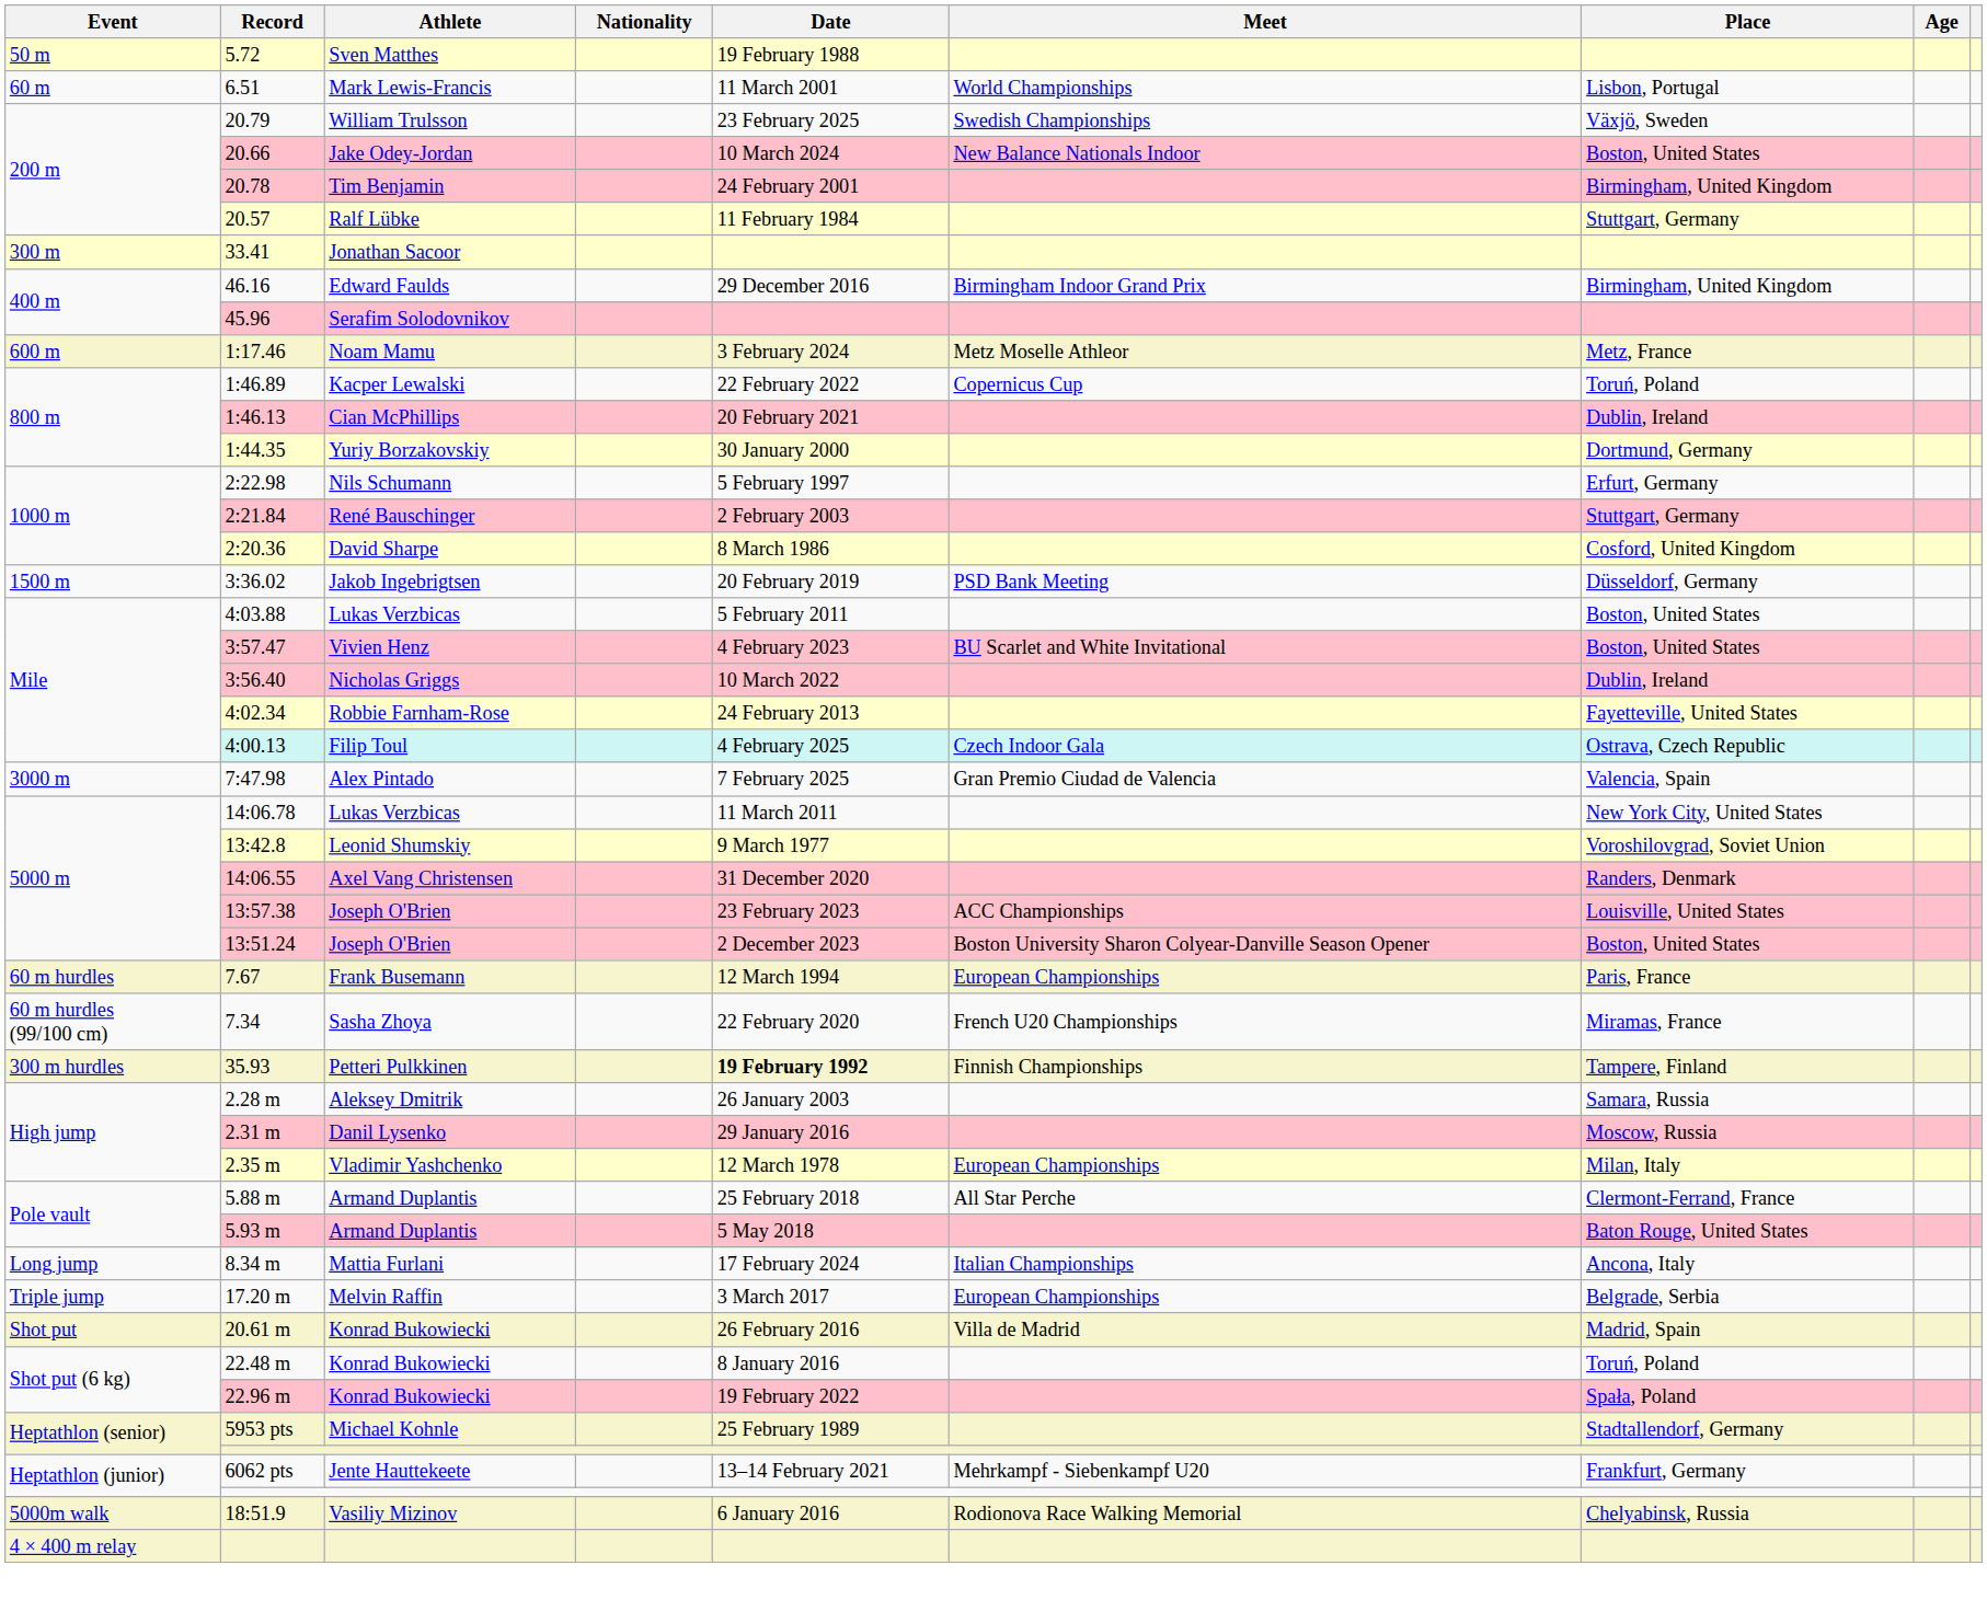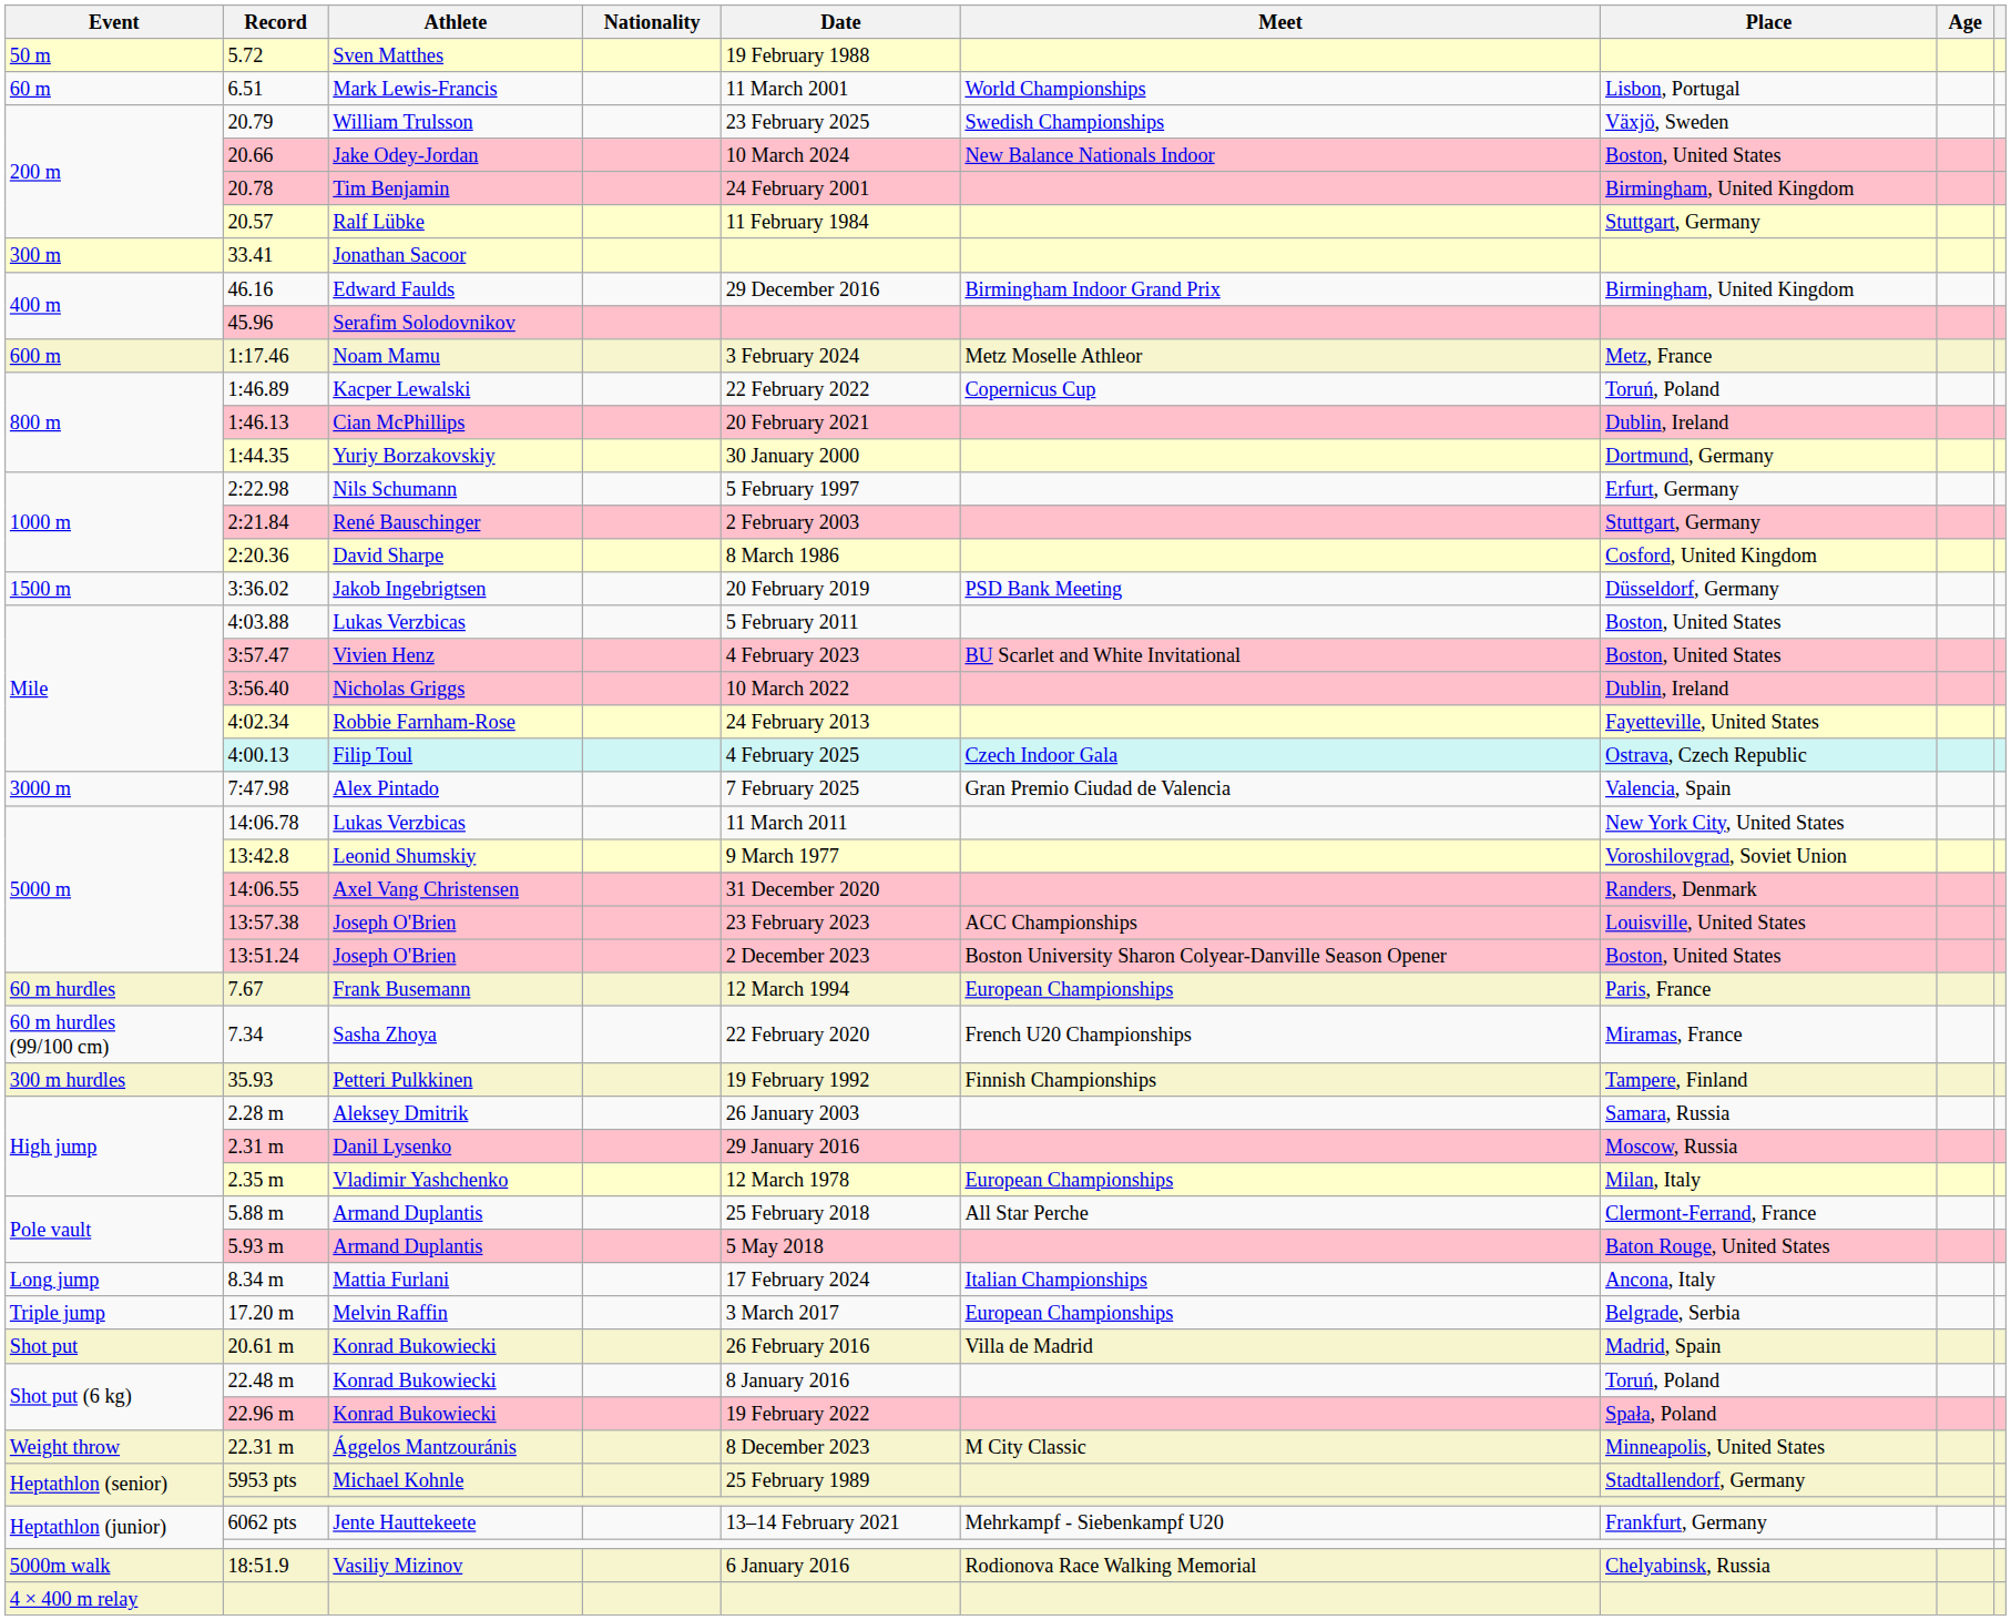 <table class=wikitable style="width: 95%; font-size: 95%;">
 <tr>
 <th>Event</th>
 <th>Record</th>
 <th>Athlete</th>
 <th>Nationality</th>
 <th>Date</th>
 <th>Meet</th>
 <th>Place</th>
 <th>Age</th>
 <th></th>
 </tr>
 <tr style="background:#FFFFCC;">
 <td><a href='#'>50 m</a></td>
 <td>5.72</td>
 <td><a href='#'>Sven Matthes</a></td>
 <td></td>
 <td>19 February 1988</td>
 <td></td>
 <td></td>
 <td></td>
 <td></td>
 </tr>
 <tr>
 <td><a href='#'>60 m</a></td>
 <td>6.51</td>
 <td><a href='#'>Mark Lewis-Francis</a></td>
 <td></td>
 <td>11 March 2001</td>
 <td><a href='#'>World Championships</a></td>
 <td><a href='#'>Lisbon</a>, Portugal</td>
 <td></td>
 <td></td>
 </tr>
 <tr>
 <td rowspan=4><a href='#'>200 m</a></td>
 <td>20.79</td>
 <td><a href='#'>William Trulsson</a></td>
 <td></td>
 <td>23 February 2025</td>
 <td><a href='#'>Swedish Championships</a></td>
 <td><a href='#'>Växjö</a>, Sweden</td>
 <td></td>
 <td></td>
 </tr>
 <tr style="background:pink">
 <td>20.66</td>
 <td><a href='#'>Jake Odey-Jordan</a></td>
 <td></td>
 <td>10 March 2024</td>
 <td><a href='#'>New Balance Nationals Indoor</a></td>
 <td><a href='#'>Boston</a>, United States</td>
 <td></td>
 <td></td>
 </tr>
 <tr style="background:pink">
 <td>20.78</td>
 <td><a href='#'>Tim Benjamin</a></td>
 <td></td>
 <td>24 February 2001</td>
 <td></td>
 <td><a href='#'>Birmingham</a>, United Kingdom</td>
 <td></td>
 <td></td>
 </tr>
 <tr style="background:#FFFFCC;">
 <td>20.57</td>
 <td><a href='#'>Ralf Lübke</a></td>
 <td></td>
 <td>11 February 1984</td>
 <td></td>
 <td><a href='#'>Stuttgart</a>, Germany</td>
 <td></td>
 <td></td>
 </tr>
 <tr style="background:#FFFFCC;">
 <td><a href='#'>300 m</a></td>
 <td>33.41</td>
 <td><a href='#'>Jonathan Sacoor</a></td>
 <td></td>
 <td></td>
 <td></td>
 <td></td>
 <td></td>
 <td></td>
 </tr>
 <tr>
 <td rowspan=2><a href='#'>400 m</a></td>
 <td>46.16</td>
 <td><a href='#'>Edward Faulds</a></td>
 <td></td>
 <td>29 December 2016</td>
 <td><a href='#'>Birmingham Indoor Grand Prix</a></td>
 <td><a href='#'>Birmingham</a>, United Kingdom</td>
 <td></td>
 <td></td>
 </tr>
 <tr style="background:pink">
 <td>45.96</td>
 <td><a href='#'>Serafim Solodovnikov</a></td>
 <td></td>
 <td></td>
 <td></td>
 <td></td>
 <td></td>
 <td></td>
 </tr>
 <tr style="background:#f6F5CE;">
 <td><a href='#'>600 m</a></td>
 <td>1:17.46</td>
 <td><a href='#'>Noam Mamu</a></td>
 <td></td>
 <td>3 February 2024</td>
 <td>Metz Moselle Athleor</td>
 <td><a href='#'>Metz</a>, France</td>
 <td></td>
 <td></td>
 </tr>
 <tr>
 <td rowspan=3><a href='#'>800 m</a></td>
 <td>1:46.89</td>
 <td><a href='#'>Kacper Lewalski</a></td>
 <td></td>
 <td>22 February 2022</td>
 <td><a href='#'>Copernicus Cup</a></td>
 <td><a href='#'>Toruń</a>, Poland</td>
 <td></td>
 <td></td>
 </tr>
 <tr style="background:pink">
 <td>1:46.13</td>
 <td><a href='#'>Cian McPhillips</a></td>
 <td></td>
 <td>20 February 2021</td>
 <td></td>
 <td><a href='#'>Dublin</a>, Ireland</td>
 <td></td>
 <td></td>
 </tr>
 <tr style="background:#FFFFCC;">
 <td>1:44.35</td>
 <td><a href='#'>Yuriy Borzakovskiy</a></td>
 <td></td>
 <td>30 January 2000</td>
 <td></td>
 <td><a href='#'>Dortmund</a>, Germany</td>
 <td></td>
 <td></td>
 </tr>
 <tr>
 <td rowspan=3><a href='#'>1000 m</a></td>
 <td>2:22.98</td>
 <td><a href='#'>Nils Schumann</a></td>
 <td></td>
 <td>5 February 1997</td>
 <td></td>
 <td><a href='#'>Erfurt</a>, Germany</td>
 <td></td>
 <td></td>
 </tr>
 <tr style="background:pink">
 <td>2:21.84</td>
 <td><a href='#'>René Bauschinger</a></td>
 <td></td>
 <td>2 February 2003</td>
 <td></td>
 <td><a href='#'>Stuttgart</a>, Germany</td>
 <td></td>
 <td></td>
 </tr>
 <tr style="background:#FFFFCC;">
 <td>2:20.36</td>
 <td><a href='#'>David Sharpe</a></td>
 <td></td>
 <td>8 March 1986</td>
 <td></td>
 <td><a href='#'>Cosford</a>, United Kingdom</td>
 <td></td>
 <td></td>
 </tr>
 <tr>
 <td><a href='#'>1500 m</a></td>
 <td>3:36.02</td>
 <td><a href='#'>Jakob Ingebrigtsen</a></td>
 <td></td>
 <td>20 February 2019</td>
 <td><a href='#'>PSD Bank Meeting</a></td>
 <td><a href='#'>Düsseldorf</a>, Germany</td>
 <td></td>
 <td></td>
 </tr>
 <tr>
 <td rowspan=5><a href='#'>Mile</a></td>
 <td>4:03.88</td>
 <td><a href='#'>Lukas Verzbicas</a></td>
 <td></td>
 <td>5 February 2011</td>
 <td></td>
 <td><a href='#'>Boston</a>, United States</td>
 <td></td>
 <td></td>
 </tr>
 <tr style="background:pink">
 <td>3:57.47</td>
 <td><a href='#'>Vivien Henz</a></td>
 <td></td>
 <td>4 February 2023</td>
 <td><a href='#'>BU</a> Scarlet and White Invitational</td>
 <td><a href='#'>Boston</a>, United States</td>
 <td></td>
 <td></td>
 </tr>
 <tr style="background:pink">
 <td>3:56.40</td>
 <td><a href='#'>Nicholas Griggs</a></td>
 <td></td>
 <td>10 March 2022</td>
 <td></td>
 <td><a href='#'>Dublin</a>, Ireland</td>
 <td></td>
 <td></td>
 </tr>
 <tr style="background:#FFFFCC;">
 <td>4:02.34</td>
 <td><a href='#'>Robbie Farnham-Rose</a></td>
 <td></td>
 <td>24 February 2013</td>
 <td></td>
 <td><a href='#'>Fayetteville</a>, United States</td>
 <td></td>
 <td></td>
 </tr>
 <tr bgcolor=#CEF6F5>
 <td>4:00.13</td>
 <td><a href='#'>Filip Toul</a></td>
 <td></td>
 <td>4 February 2025</td>
 <td><a href='#'>Czech Indoor Gala</a></td>
 <td><a href='#'>Ostrava</a>, Czech Republic</td>
 <td></td>
 <td></td>
 </tr>
 <tr>
 <td><a href='#'>3000 m</a></td>
 <td>7:47.98</td>
 <td><a href='#'>Alex Pintado</a></td>
 <td></td>
 <td>7 February 2025</td>
 <td>Gran Premio Ciudad de Valencia</td>
 <td><a href='#'>Valencia</a>, Spain</td>
 <td></td>
 <td></td>
 </tr>
 <tr>
 <td rowspan=5><a href='#'>5000 m</a></td>
 <td>14:06.78</td>
 <td><a href='#'>Lukas Verzbicas</a></td>
 <td></td>
 <td>11 March 2011</td>
 <td></td>
 <td><a href='#'>New York City</a>, United States</td>
 <td></td>
 <td></td>
 </tr>
 <tr style="background:#FFFFCC;">
 <td>13:42.8 </td>
 <td><a href='#'>Leonid Shumskiy</a></td>
 <td></td>
 <td>9 March 1977</td>
 <td></td>
 <td><a href='#'>Voroshilovgrad</a>, Soviet Union</td>
 <td></td>
 <td></td>
 </tr>
 <tr style="background:pink">
 <td>14:06.55</td>
 <td><a href='#'>Axel Vang Christensen</a></td>
 <td></td>
 <td>31 December 2020</td>
 <td></td>
 <td><a href='#'>Randers</a>, Denmark</td>
 <td></td>
 <td></td>
 </tr>
 <tr style="background:pink">
 <td>13:57.38</td>
 <td><a href='#'>Joseph O'Brien</a></td>
 <td></td>
 <td>23 February 2023</td>
 <td>ACC Championships</td>
 <td><a href='#'>Louisville</a>, United States</td>
 <td></td>
 <td></td>
 </tr>
 <tr style="background:pink">
 <td>13:51.24</td>
 <td><a href='#'>Joseph O'Brien</a></td>
 <td></td>
 <td>2 December 2023</td>
 <td>Boston University Sharon Colyear-Danville Season Opener</td>
 <td><a href='#'>Boston</a>, United States</td>
 <td></td>
 <td></td>
 </tr>
 <tr style="background:#f6F5CE;">
 <td><a href='#'>60 m hurdles</a></td>
 <td>7.67</td>
 <td><a href='#'>Frank Busemann</a></td>
 <td></td>
 <td>12 March 1994</td>
 <td><a href='#'>European Championships</a></td>
 <td><a href='#'>Paris</a>, France</td>
 <td></td>
 <td></td>
 </tr>
 <tr>
 <td><a href='#'>60 m hurdles</a><br>(99/100 cm)</td>
 <td>7.34</td>
 <td><a href='#'>Sasha Zhoya</a></td>
 <td></td>
 <td>22 February 2020</td>
 <td>French U20 Championships</td>
 <td><a href='#'>Miramas</a>, France</td>
 <td></td>
 <td></td>
 </tr>
 <tr style="background:#f6F5CE;">
 <td><a href='#'>300 m hurdles</a></td>
 <td>35.93 </td>
 <td><a href='#'>Petteri Pulkkinen</a></td>
 <td></td>
-<td><strong>19 February 1992</strong></td>
+<td>19 February 1992</td>
 <td>Finnish Championships</td>
 <td><a href='#'>Tampere</a>, Finland</td>
 <td></td>
 <td></td>
 </tr>
 <tr>
 <td rowspan=3><a href='#'>High jump</a></td>
 <td>2.28 m</td>
 <td><a href='#'>Aleksey Dmitrik</a></td>
 <td></td>
 <td>26 January 2003</td>
 <td></td>
 <td><a href='#'>Samara</a>, Russia</td>
 <td></td>
 <td></td>
 </tr>
 <tr style="background:pink">
 <td>2.31 m </td>
 <td><a href='#'>Danil Lysenko</a></td>
 <td></td>
 <td>29 January 2016</td>
 <td></td>
 <td><a href='#'>Moscow</a>, Russia</td>
 <td></td>
 <td></td>
 </tr>
 <tr style="background:#FFFFCC;">
 <td>2.35 m</td>
 <td><a href='#'>Vladimir Yashchenko</a></td>
 <td></td>
 <td>12 March 1978</td>
 <td><a href='#'>European Championships</a></td>
 <td><a href='#'>Milan</a>, Italy</td>
 <td></td>
 <td></td>
 </tr>
 <tr>
 <td rowspan=2><a href='#'>Pole vault</a></td>
 <td>5.88 m</td>
 <td><a href='#'>Armand Duplantis</a></td>
 <td></td>
 <td>25 February 2018</td>
 <td>All Star Perche</td>
 <td><a href='#'>Clermont-Ferrand</a>, France</td>
 <td></td>
 <td></td>
 </tr>
 <tr style="background:pink">
 <td>5.93 m </td>
 <td><a href='#'>Armand Duplantis</a></td>
 <td></td>
 <td>5 May 2018</td>
 <td></td>
 <td><a href='#'>Baton Rouge</a>, United States</td>
 <td></td>
 <td></td>
 </tr>
 <tr>
 <td><a href='#'>Long jump</a></td>
 <td>8.34 m</td>
 <td><a href='#'>Mattia Furlani</a></td>
 <td></td>
 <td>17 February 2024</td>
 <td><a href='#'>Italian Championships</a></td>
 <td><a href='#'>Ancona</a>, Italy</td>
 <td></td>
 <td></td>
 </tr>
 <tr>
 <td><a href='#'>Triple jump</a></td>
 <td>17.20 m</td>
 <td><a href='#'>Melvin Raffin</a></td>
 <td></td>
 <td>3 March 2017</td>
 <td><a href='#'>European Championships</a></td>
 <td><a href='#'>Belgrade</a>, Serbia</td>
 <td></td>
 <td></td>
 </tr>
 <tr style="background:#f6F5CE;">
 <td><a href='#'>Shot put</a></td>
 <td>20.61 m</td>
 <td><a href='#'>Konrad Bukowiecki</a></td>
 <td></td>
 <td>26 February 2016</td>
 <td>Villa de Madrid</td>
 <td><a href='#'>Madrid</a>, Spain</td>
 <td></td>
 <td></td>
 </tr>
 <tr>
 <td rowspan=2><a href='#'>Shot put</a> (6 kg)</td>
 <td>22.48 m</td>
 <td><a href='#'>Konrad Bukowiecki</a></td>
 <td></td>
 <td>8 January 2016</td>
 <td></td>
 <td><a href='#'>Toruń</a>, Poland</td>
 <td></td>
 <td></td>
 </tr>
 <tr style="background:pink">
 <td>22.96 m </td>
 <td><a href='#'>Konrad Bukowiecki</a></td>
 <td></td>
 <td>19 February 2022</td>
 <td></td>
 <td><a href='#'>Spała</a>, Poland</td>
 <td></td>
 <td></td>
 </tr>
+<tr style="background:#f6f5ce;">
+<td><a href='#'>Weight throw</a></td>
+<td>22.31 m</td>
+<td><a href='#'>Ággelos Mantzouránis</a></td>
+<td></td>
+<td>8 December 2023</td>
+<td>M City Classic</td>
+<td><a href='#'>Minneapolis</a>, United States</td>
+<td></td>
+<td></td>
+</tr>
 <tr style="background:#f6F5CE;">
 <td rowspan=2><a href='#'>Heptathlon</a> (senior)</td>
 <td>5953 pts</td>
 <td><a href='#'>Michael Kohnle</a></td>
 <td></td>
 <td>25 February 1989</td>
 <td></td>
 <td><a href='#'>Stadtallendorf</a>, Germany</td>
 <td></td>
 <td></td>
 </tr>
 <tr style="background:#f6F5CE;">
 <td colspan=7></td>
 <td></td>
 </tr>
 <tr>
 <td rowspan=2><a href='#'>Heptathlon</a> (junior)</td>
 <td>6062 pts</td>
 <td><a href='#'>Jente Hauttekeete</a></td>
 <td></td>
 <td>13–14 February 2021</td>
 <td>Mehrkampf - Siebenkampf U20</td>
 <td><a href='#'>Frankfurt</a>, Germany</td>
 <td></td>
 <td></td>
 </tr>
 <tr>
 <td colspan=7></td>
 <td></td>
 </tr>
 <tr style="background:#f6F5CE;">
 <td><a href='#'>5000m walk</a></td>
 <td>18:51.9 </td>
 <td><a href='#'>Vasiliy Mizinov</a></td>
 <td></td>
 <td>6 January 2016</td>
 <td>Rodionova Race Walking Memorial</td>
 <td><a href='#'>Chelyabinsk</a>, Russia</td>
 <td></td>
 <td></td>
 </tr>
 <tr style="background:#f6F5CE;">
 <td><a href='#'>4 × 400 m relay</a></td>
 <td></td>
 <td></td>
 <td></td>
 <td></td>
 <td></td>
 <td></td>
 <td></td>
 <td></td>
 </tr>
 </table>
